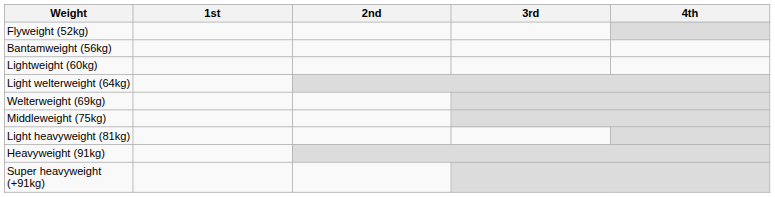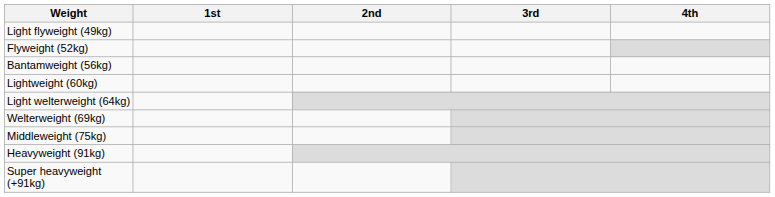 <table class="wikitable" style="text-align: left; font-size: 90%;">
 <tr>
 <th width=160>Weight</th>
 <th width=200>1st</th>
 <th width=200>2nd</th>
 <th width=200>3rd</th>
 <th width=200>4th</th>
+</tr>
+<tr>
+<td>Light flyweight (49kg)</td>
+<td></td>
+<td></td>
+<td></td>
+<td></td>
 </tr>
 <tr>
 <td>Flyweight (52kg)</td>
 <td></td>
 <td></td>
 <td></td>
 <td bgcolor=#DCDCDC></td>
 </tr>
 <tr>
 <td>Bantamweight (56kg)</td>
 <td></td>
 <td></td>
 <td></td>
 <td></td>
 </tr>
 <tr>
 <td>Lightweight (60kg)</td>
 <td></td>
 <td></td>
 <td></td>
 <td></td>
 </tr>
 <tr>
 <td>Light welterweight (64kg)</td>
 <td></td>
 <td colspan=3 bgcolor=#DCDCDC></td>
 </tr>
 <tr>
 <td>Welterweight (69kg)</td>
 <td></td>
 <td></td>
 <td colspan=2 bgcolor=#DCDCDC></td>
 </tr>
 <tr>
 <td>Middleweight (75kg)</td>
 <td></td>
 <td></td>
 <td colspan=2 bgcolor=#DCDCDC></td>
 </tr>
 <tr>
-<td>Light heavyweight (81kg)</td>
-<td></td>
-<td></td>
-<td></td>
-<td bgcolor=#DCDCDC></td>
-</tr>
-<tr>
 <td>Heavyweight (91kg)</td>
 <td></td>
 <td colspan=3 bgcolor=#DCDCDC></td>
 </tr>
 <tr>
 <td>Super heavyweight (+91kg)</td>
 <td></td>
 <td></td>
 <td colspan=2 bgcolor=#DCDCDC></td>
 </tr>
 </table>
